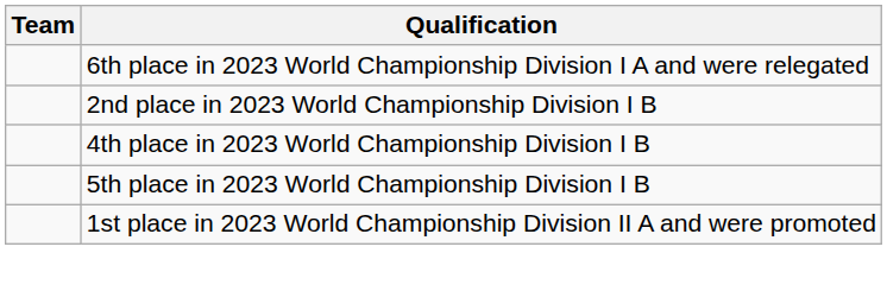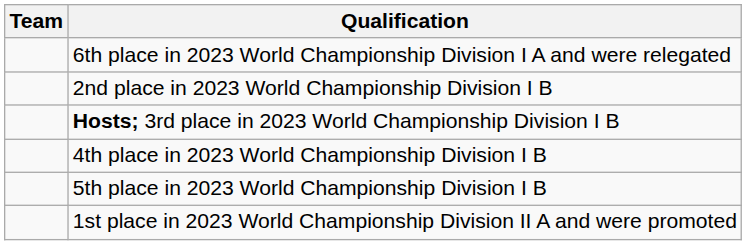 <table class="wikitable">
 <tr>
 <th>Team</th>
 <th>Qualification</th>
 </tr>
 <tr>
 <td></td>
 <td>6th place in 2023 World Championship Division I A and were relegated</td>
 </tr>
 <tr>
 <td></td>
 <td>2nd place in 2023 World Championship Division I B</td>
 </tr>
 <tr>
 <td></td>
+<td><strong>Hosts;</strong> 3rd place in 2023 World Championship Division I B</td>
+</tr>
+<tr>
+<td></td>
 <td>4th place in 2023 World Championship Division I B</td>
 </tr>
 <tr>
 <td></td>
 <td>5th place in 2023 World Championship Division I B</td>
 </tr>
 <tr>
 <td></td>
 <td>1st place in 2023 World Championship Division II A and were promoted</td>
 </tr>
 </table>
